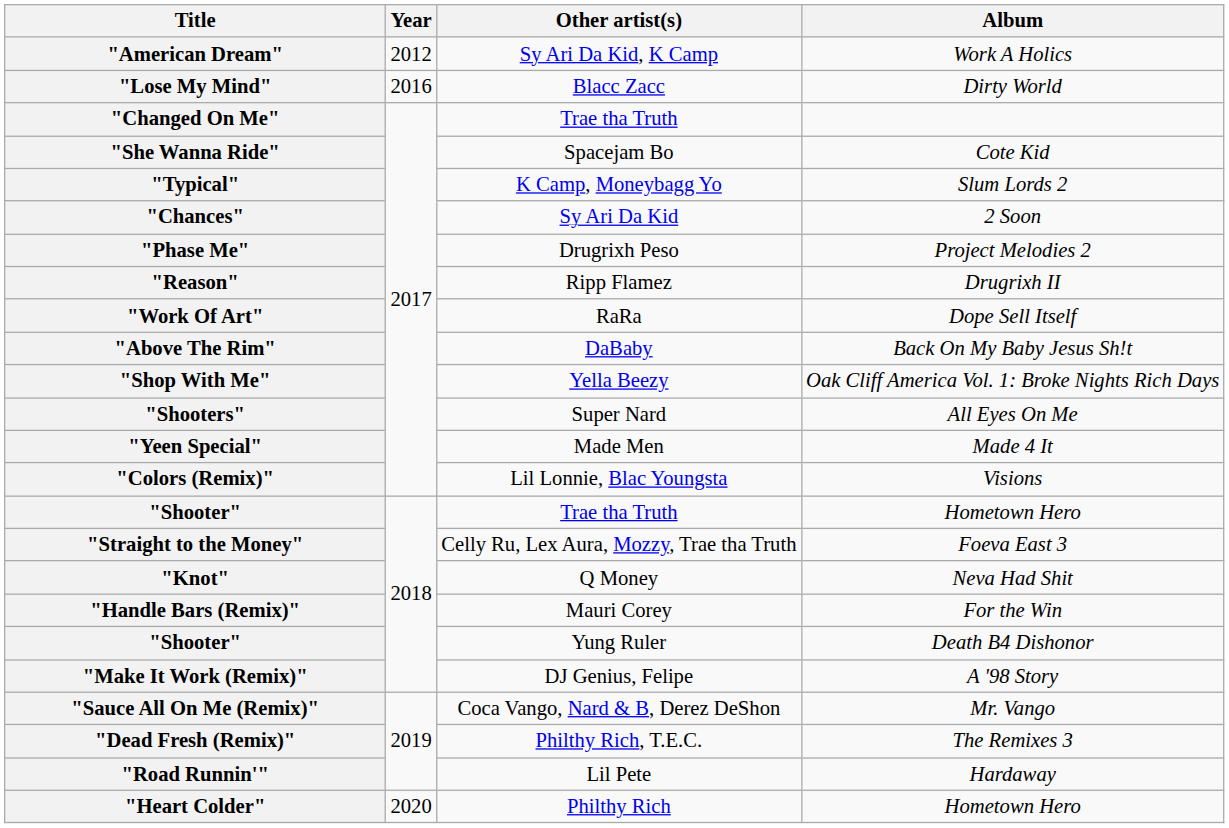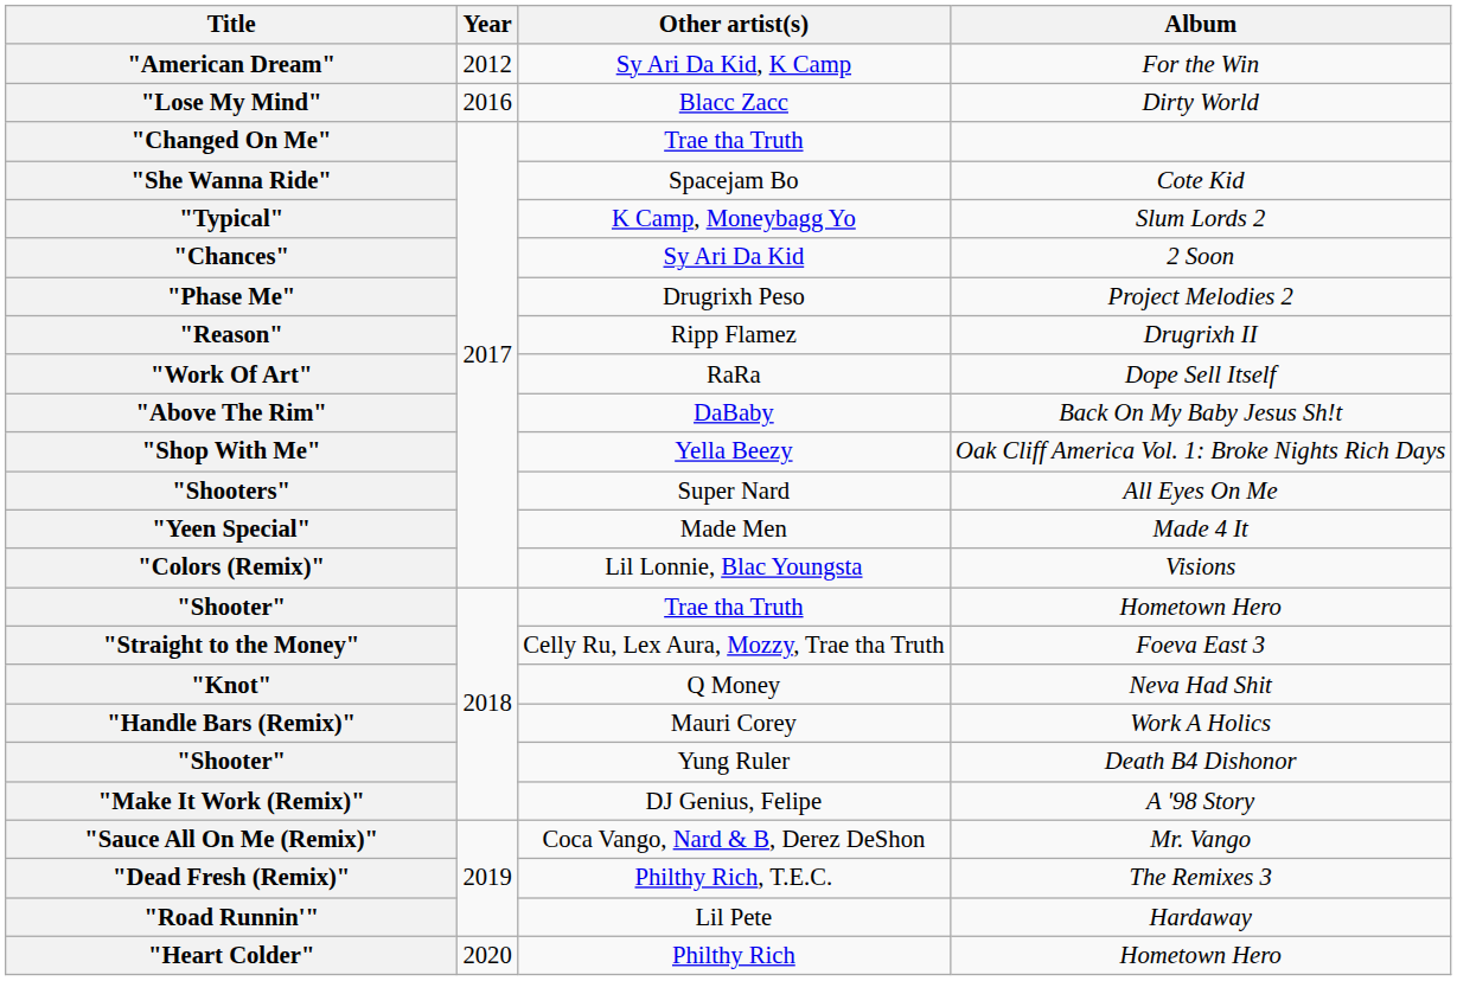 <table class="wikitable plainrowheaders" style="text-align:center;">
 <tr>
 <th scope="col" style="width:18em;">Title</th>
 <th scope="col">Year</th>
 <th scope="col">Other artist(s)</th>
 <th scope="col">Album</th>
 </tr>
 <tr>
 <th scope="row">"American Dream"</th>
 <td>2012</td>
 <td><a href='#'>Sy Ari Da Kid</a>, <a href='#'>K Camp</a></td>
-<td><em>Work A Holics</em></td>
+<td><em>For the Win</em></td>
 </tr>
 <tr>
 <th scope="row">"Lose My Mind"</th>
 <td>2016</td>
 <td><a href='#'>Blacc Zacc</a></td>
 <td><em>Dirty World</em></td>
 </tr>
 <tr>
 <th scope="row">"Changed On Me"</th>
 <td rowspan="12">2017</td>
 <td><a href='#'>Trae tha Truth</a></td>
 <td></td>
 </tr>
 <tr>
 <th scope="row">"She Wanna Ride"</th>
 <td>Spacejam Bo</td>
 <td><em>Cote Kid</em></td>
 </tr>
 <tr>
 <th scope="row">"Typical"</th>
 <td><a href='#'>K Camp</a>, <a href='#'>Moneybagg Yo</a></td>
 <td><em>Slum Lords 2</em></td>
 </tr>
 <tr>
 <th scope="row">"Chances"</th>
 <td><a href='#'>Sy Ari Da Kid</a></td>
 <td><em>2 Soon</em></td>
 </tr>
 <tr>
 <th scope="row">"Phase Me"</th>
 <td>Drugrixh Peso</td>
 <td><em>Project Melodies 2</em></td>
 </tr>
 <tr>
 <th scope="row">"Reason"</th>
 <td>Ripp Flamez</td>
 <td><em>Drugrixh II</em></td>
 </tr>
 <tr>
 <th scope="row">"Work Of Art"</th>
 <td>RaRa</td>
 <td><em>Dope Sell Itself</em></td>
 </tr>
 <tr>
 <th scope="row">"Above The Rim"</th>
 <td><a href='#'>DaBaby</a></td>
 <td><em>Back On My Baby Jesus Sh!t</em></td>
 </tr>
 <tr>
 <th scope="row">"Shop With Me"</th>
 <td><a href='#'>Yella Beezy</a></td>
 <td><em>Oak Cliff America Vol. 1: Broke Nights Rich Days</em></td>
 </tr>
 <tr>
 <th scope="row">"Shooters"</th>
 <td>Super Nard</td>
 <td><em>All Eyes On Me</em></td>
 </tr>
 <tr>
 <th scope="row">"Yeen Special"</th>
 <td>Made Men</td>
 <td><em>Made 4 It</em></td>
 </tr>
 <tr>
 <th scope="row">"Colors (Remix)"</th>
 <td>Lil Lonnie, <a href='#'>Blac Youngsta</a></td>
 <td><em>Visions</em></td>
 </tr>
 <tr>
 <th scope="row">"Shooter"</th>
 <td rowspan="6">2018</td>
 <td><a href='#'>Trae tha Truth</a></td>
 <td><em>Hometown Hero</em></td>
 </tr>
 <tr>
 <th scope="row">"Straight to the Money"</th>
 <td>Celly Ru, Lex Aura, <a href='#'>Mozzy</a>, Trae tha Truth</td>
 <td><em>Foeva East 3</em></td>
 </tr>
 <tr>
 <th scope="row">"Knot"</th>
 <td>Q Money</td>
 <td><em>Neva Had Shit</em></td>
 </tr>
 <tr>
 <th scope="row">"Handle Bars (Remix)"</th>
 <td>Mauri Corey</td>
-<td><em>For the Win</em></td>
+<td><em>Work A Holics</em></td>
 </tr>
 <tr>
 <th scope="row">"Shooter"</th>
 <td>Yung Ruler</td>
 <td><em>Death B4 Dishonor</em></td>
 </tr>
 <tr>
 <th scope="row">"Make It Work (Remix)"</th>
 <td>DJ Genius, Felipe</td>
 <td><em>A '98 Story</em></td>
 </tr>
 <tr>
 <th scope="row">"Sauce All On Me (Remix)"</th>
 <td rowspan="3">2019</td>
 <td>Coca Vango, <a href='#'>Nard & B</a>, Derez DeShon</td>
 <td><em>Mr. Vango</em></td>
 </tr>
 <tr>
 <th scope="row">"Dead Fresh (Remix)"</th>
 <td><a href='#'>Philthy Rich</a>, T.E.C.</td>
 <td><em>The Remixes 3</em></td>
 </tr>
 <tr>
 <th scope="row">"Road Runnin'"</th>
 <td>Lil Pete</td>
 <td><em>Hardaway</em></td>
 </tr>
 <tr>
 <th scope="row">"Heart Colder"</th>
 <td>2020</td>
 <td><a href='#'>Philthy Rich</a></td>
 <td><em>Hometown Hero</em></td>
 </tr>
 </table>
